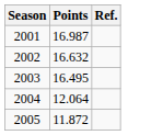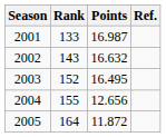 <table class="wikitable plainrowheaders sortable" style="text-align:center">
 <tr>
 <th>Season</th>
+<th>Rank</th>
 <th>Points</th>
 <th>Ref.</th>
 </tr>
 <tr>
 <td>2001</td>
+<td>133 </td>
 <td>16.987</td>
 <td></td>
 </tr>
 <tr>
 <td>2002</td>
+<td>143 </td>
 <td>16.632</td>
 <td></td>
 </tr>
 <tr>
 <td>2003</td>
+<td>152 </td>
 <td>16.495</td>
 <td></td>
 </tr>
 <tr>
 <td>2004</td>
-<td>12.064</td>
+<td>155 </td>
+<td>12.656</td>
 <td></td>
 </tr>
 <tr>
 <td>2005</td>
+<td>164 </td>
 <td>11.872</td>
 <td></td>
 </tr>
 </table>
